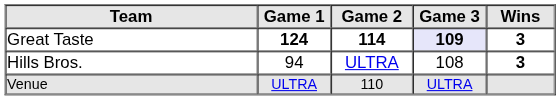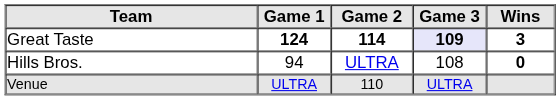 <table border="1" cellspacing="0"  style="width:525px; margin:auto;">
 <tr style="text-align:center; background:#e6e6e6;">
 <th style="text-align:center; width:30%;">Team</th>
 <th width=8%>Game 1</th>
 <th width=8%>Game 2</th>
 <th width=8%>Game 3</th>
 <th width=8%>Wins</th>
 </tr>
 <tr style="text-align:center;">
 <td align=left>Great Taste</td>
 <td><strong>124</strong></td>
 <td><strong>114</strong></td>
 <td style="background: lavender;"><strong>109</strong></td>
 <td><strong>3</strong></td>
 </tr>
 <tr style="text-align:center;">
 <td align=left>Hills Bros.</td>
 <td>94</td>
 <td><a href='#'>ULTRA</a></td>
 <td>108</td>
-<td><strong>3</strong></td>
+<td><strong>0</strong></td>
 </tr>
 <tr style="text-align:center; font-size:85%; background:#e6e6e6;">
 <td align=left>Venue</td>
 <td><a href='#'>ULTRA</a></td>
 <td>110</td>
 <td><a href='#'>ULTRA</a></td>
 <td></td>
 </tr>
 </table>
